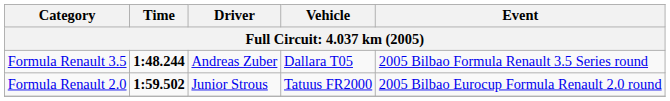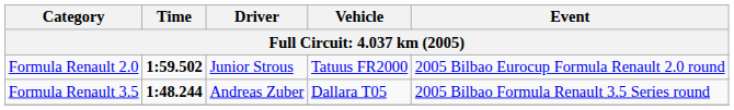 <table class="wikitable">
 <tr>
 <th>Category</th>
 <th>Time</th>
 <th>Driver</th>
 <th>Vehicle</th>
 <th>Event</th>
 </tr>
 <tr>
 <th colspan=5>Full Circuit: 4.037 km (2005)</th>
 </tr>
 <tr>
+<td><a href='#'>Formula Renault 2.0</a></td>
+<td><strong>1:59.502</strong></td>
+<td><a href='#'>Junior Strous</a></td>
+<td><a href='#'>Tatuus FR2000</a></td>
+<td><a href='#'>2005 Bilbao Eurocup Formula Renault 2.0 round</a></td>
+</tr>
+<tr>
 <td><a href='#'>Formula Renault 3.5</a></td>
 <td><strong>1:48.244</strong></td>
 <td><a href='#'>Andreas Zuber</a></td>
 <td><a href='#'>Dallara T05</a></td>
 <td><a href='#'>2005 Bilbao Formula Renault 3.5 Series round</a></td>
 </tr>
 <tr>
-<td><a href='#'>Formula Renault 2.0</a></td>
-<td><strong>1:59.502</strong></td>
-<td><a href='#'>Junior Strous</a></td>
-<td><a href='#'>Tatuus FR2000</a></td>
-<td><a href='#'>2005 Bilbao Eurocup Formula Renault 2.0 round</a></td>
-</tr>
-<tr>
 </tr>
 </table>
